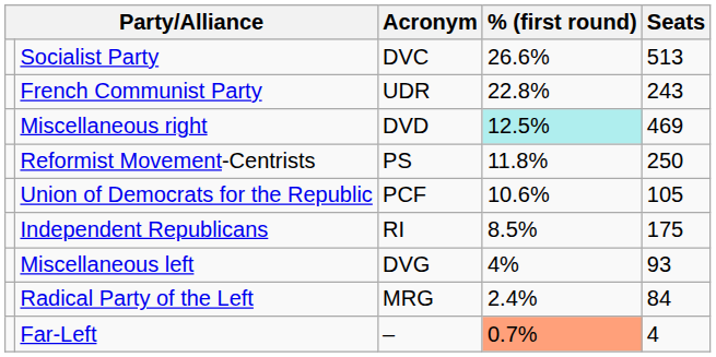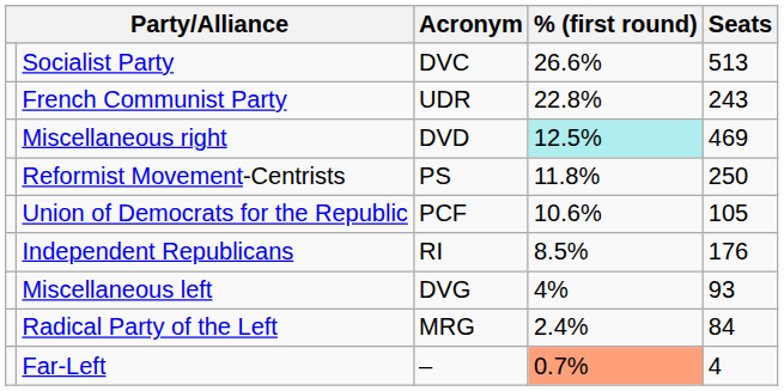 <table class="wikitable">
 <tr bgcolor=lightgrey>
 <th colspan="2">Party/Alliance</th>
 <th>Acronym</th>
 <th>% (first round)</th>
 <th>Seats</th>
 </tr>
 <tr>
 <td></td>
 <td><a href='#'>Socialist Party</a></td>
 <td>DVC</td>
 <td>26.6%</td>
 <td>513</td>
 </tr>
 <tr>
 <td></td>
 <td><a href='#'>French Communist Party</a></td>
 <td>UDR</td>
 <td>22.8%</td>
 <td>243</td>
 </tr>
 <tr>
 <td></td>
 <td><a href='#'>Miscellaneous right</a></td>
 <td>DVD</td>
 <td style="background: paleturquoise;">12.5%</td>
 <td>469</td>
 </tr>
 <tr>
 <td></td>
 <td><a href='#'>Reformist Movement</a>-Centrists</td>
 <td>PS</td>
 <td>11.8%</td>
 <td>250</td>
 </tr>
 <tr>
 <td></td>
 <td><a href='#'>Union of Democrats for the Republic</a></td>
 <td>PCF</td>
 <td>10.6%</td>
 <td>105</td>
 </tr>
 <tr>
 <td></td>
 <td><a href='#'>Independent Republicans</a></td>
 <td>RI</td>
 <td>8.5%</td>
-<td>175</td>
+<td>176</td>
 </tr>
 <tr>
 <td></td>
 <td><a href='#'>Miscellaneous left</a></td>
 <td>DVG</td>
 <td>4%</td>
 <td>93</td>
 </tr>
 <tr>
 <td></td>
 <td><a href='#'>Radical Party of the Left</a></td>
 <td>MRG</td>
 <td>2.4%</td>
 <td>84</td>
 </tr>
 <tr>
 <td></td>
 <td><a href='#'>Far-Left</a></td>
 <td>–</td>
 <td style="background: lightsalmon;">0.7%</td>
 <td>4</td>
 </tr>
 </table>
